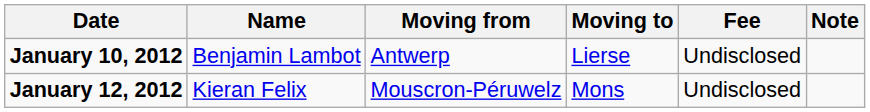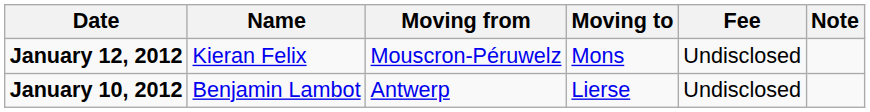 <table class="wikitable sortable">
 <tr>
 <th>Date</th>
 <th>Name</th>
 <th>Moving from</th>
 <th>Moving to</th>
 <th>Fee</th>
 <th>Note</th>
 </tr>
 <tr>
+<td><strong>January 12, 2012</strong></td>
+<td> <a href='#'>Kieran Felix</a></td>
+<td> <a href='#'>Mouscron-Péruwelz</a></td>
+<td> <a href='#'>Mons</a></td>
+<td>Undisclosed </td>
+<td></td>
+</tr>
+<tr>
 <td><strong>January 10, 2012</strong></td>
 <td> <a href='#'>Benjamin Lambot</a></td>
 <td> <a href='#'>Antwerp</a></td>
 <td> <a href='#'>Lierse</a></td>
 <td>Undisclosed </td>
 <td></td>
 </tr>
-<tr>
-<td><strong>January 12, 2012</strong></td>
-<td> <a href='#'>Kieran Felix</a></td>
-<td> <a href='#'>Mouscron-Péruwelz</a></td>
-<td> <a href='#'>Mons</a></td>
-<td>Undisclosed </td>
-<td></td>
-</tr>
 </table>
